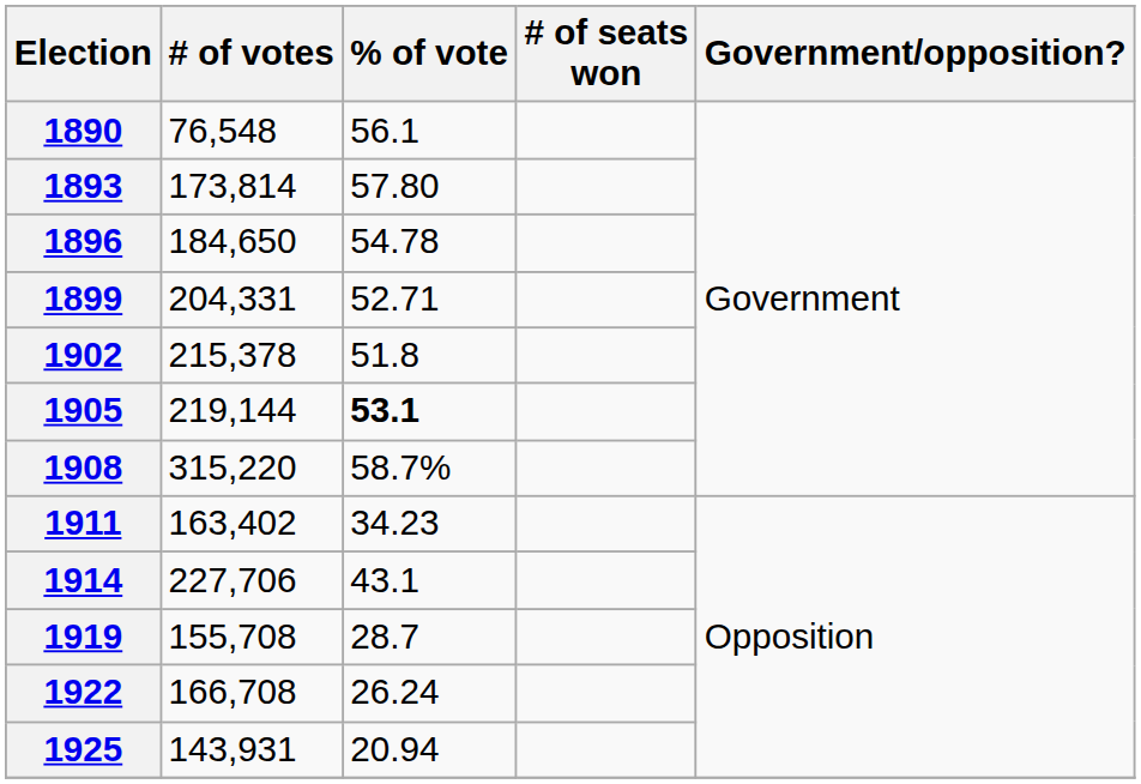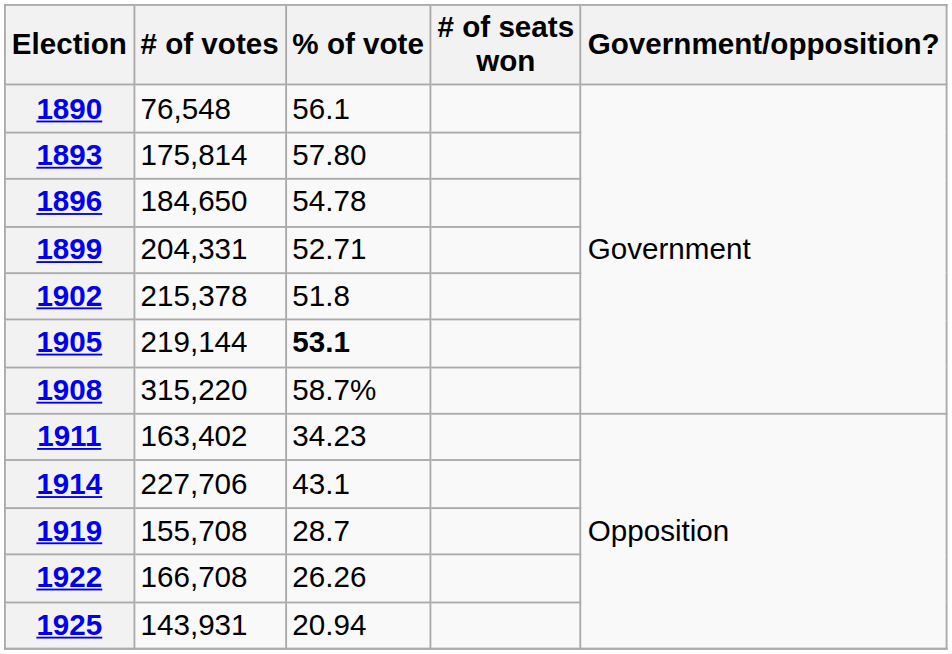 <table class="wikitable">
 <tr>
 <th>Election</th>
 <th># of votes</th>
 <th>% of vote</th>
 <th># of seats<br>won</th>
 <th>Government/opposition?</th>
 </tr>
 <tr>
 <th><a href='#'>1890</a></th>
 <td>76,548</td>
 <td>56.1</td>
 <td></td>
 <td rowspan=7>Government</td>
 </tr>
 <tr>
 <th><a href='#'>1893</a></th>
-<td>173,814</td>
+<td>175,814</td>
 <td>57.80</td>
 <td></td>
 </tr>
 <tr>
 <th><a href='#'>1896</a></th>
 <td>184,650</td>
 <td>54.78</td>
 <td></td>
 </tr>
 <tr>
 <th><a href='#'>1899</a></th>
 <td>204,331</td>
 <td>52.71</td>
 <td></td>
 </tr>
 <tr>
 <th><a href='#'>1902</a></th>
 <td>215,378</td>
 <td>51.8</td>
 <td></td>
 </tr>
 <tr>
 <th><a href='#'>1905</a></th>
 <td>219,144</td>
 <td><strong>53.1</strong></td>
 <td></td>
 </tr>
 <tr>
 <th><a href='#'>1908</a></th>
 <td>315,220</td>
 <td>58.7%</td>
 <td></td>
 </tr>
 <tr>
 <th><a href='#'>1911</a></th>
 <td>163,402</td>
 <td>34.23</td>
 <td></td>
 <td rowspan=5>Opposition</td>
 </tr>
 <tr>
 <th><a href='#'>1914</a></th>
 <td>227,706</td>
 <td>43.1</td>
 <td></td>
 </tr>
 <tr>
 <th><a href='#'>1919</a></th>
 <td>155,708</td>
 <td>28.7</td>
 <td></td>
 </tr>
 <tr>
 <th><a href='#'>1922</a></th>
 <td>166,708</td>
-<td>26.24</td>
+<td>26.26</td>
 <td></td>
 </tr>
 <tr>
 <th><a href='#'>1925</a></th>
 <td>143,931</td>
 <td>20.94</td>
 <td></td>
 </tr>
 <tr>
 </tr>
 </table>
